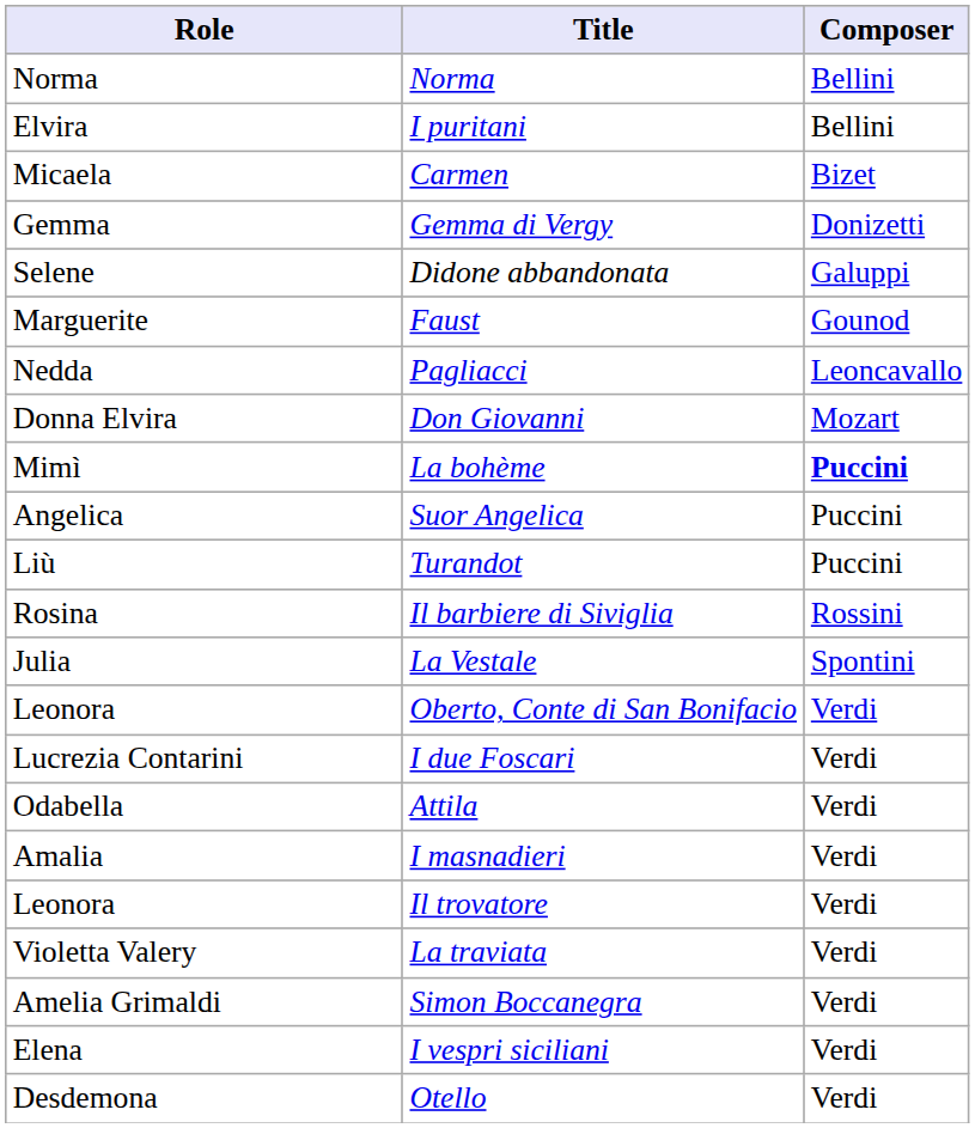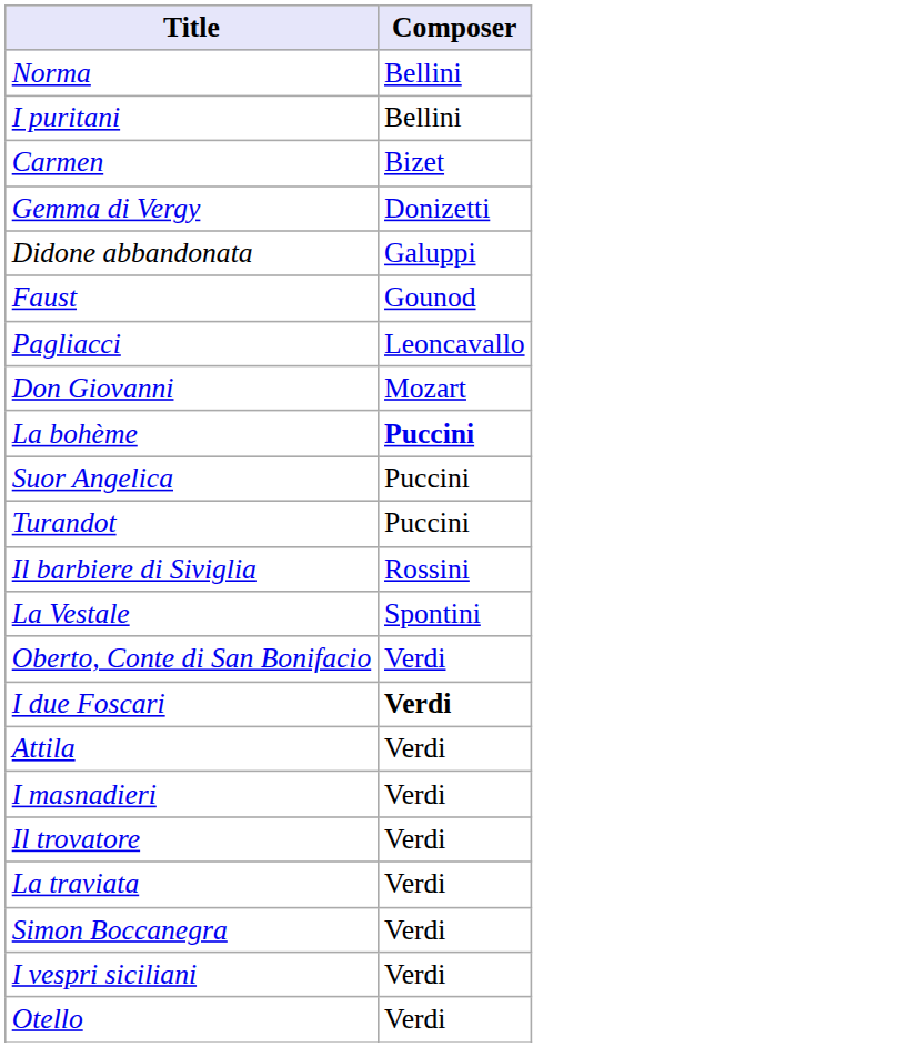 <table class="wikitable"  border="0" style="background:#ffffff" align="top" class="sortable wikitable">
 <tr>
-<th width="200 px" style="background:Lavender; color:Black">Role</th>
 <th style="background:Lavender; color:Black">Title</th>
 <th width="70 px" style="background:Lavender; color:Black">Composer</th>
 </tr>
 <tr>
-<td>Norma</td>
 <td><em><a href='#'>Norma</a></em></td>
 <td><a href='#'>Bellini</a></td>
 </tr>
 <tr>
-<td>Elvira</td>
 <td><em><a href='#'>I puritani</a></em></td>
 <td>Bellini</td>
 </tr>
 <tr>
-<td>Micaela</td>
 <td><em><a href='#'>Carmen</a></em></td>
 <td><a href='#'>Bizet</a></td>
 </tr>
 <tr>
-<td>Gemma</td>
 <td><em><a href='#'>Gemma di Vergy</a></em></td>
 <td><a href='#'>Donizetti</a></td>
 </tr>
 <tr>
-<td>Selene</td>
 <td><em>Didone abbandonata</em></td>
 <td><a href='#'>Galuppi</a></td>
 </tr>
 <tr>
-<td>Marguerite</td>
 <td><em><a href='#'>Faust</a></em></td>
 <td><a href='#'>Gounod</a></td>
 </tr>
 <tr>
-<td>Nedda</td>
 <td><em><a href='#'>Pagliacci</a></em></td>
 <td><a href='#'>Leoncavallo</a></td>
 </tr>
 <tr>
-<td>Donna Elvira</td>
 <td><em><a href='#'>Don Giovanni</a></em></td>
 <td><a href='#'>Mozart</a></td>
 </tr>
 <tr>
-<td>Mimì</td>
 <td><em><a href='#'>La bohème</a></em></td>
 <td><strong><a href='#'>Puccini</a></strong></td>
 </tr>
 <tr>
-<td>Angelica</td>
 <td><em><a href='#'>Suor Angelica</a></em></td>
 <td>Puccini</td>
 </tr>
 <tr>
-<td>Liù</td>
 <td><em><a href='#'>Turandot</a></em></td>
 <td>Puccini</td>
 </tr>
 <tr>
-<td>Rosina</td>
 <td><em><a href='#'>Il barbiere di Siviglia</a></em></td>
 <td><a href='#'>Rossini</a></td>
 </tr>
 <tr>
-<td>Julia</td>
 <td><em><a href='#'>La Vestale</a></em></td>
 <td><a href='#'>Spontini</a></td>
 </tr>
 <tr>
-<td>Leonora</td>
 <td><em><a href='#'>Oberto, Conte di San Bonifacio</a></em></td>
 <td><a href='#'>Verdi</a></td>
 </tr>
 <tr>
-<td>Lucrezia Contarini</td>
 <td><em><a href='#'>I due Foscari</a></em></td>
-<td>Verdi</td>
+<td><strong>Verdi</strong></td>
 </tr>
 <tr>
-<td>Odabella</td>
 <td><em><a href='#'>Attila</a></em></td>
 <td>Verdi</td>
 </tr>
 <tr>
-<td>Amalia</td>
 <td><em><a href='#'>I masnadieri</a></em></td>
 <td>Verdi</td>
 </tr>
 <tr>
-<td>Leonora</td>
 <td><em><a href='#'>Il trovatore</a></em></td>
 <td>Verdi</td>
 </tr>
 <tr>
-<td>Violetta Valery</td>
 <td><em><a href='#'>La traviata</a></em></td>
 <td>Verdi</td>
 </tr>
 <tr>
-<td>Amelia Grimaldi</td>
 <td><em><a href='#'>Simon Boccanegra</a></em></td>
 <td>Verdi</td>
 </tr>
 <tr>
-<td>Elena</td>
 <td><em><a href='#'>I vespri siciliani</a></em></td>
 <td>Verdi</td>
 </tr>
 <tr>
-<td>Desdemona</td>
 <td><em><a href='#'>Otello</a></em></td>
 <td>Verdi</td>
 </tr>
 </table>
